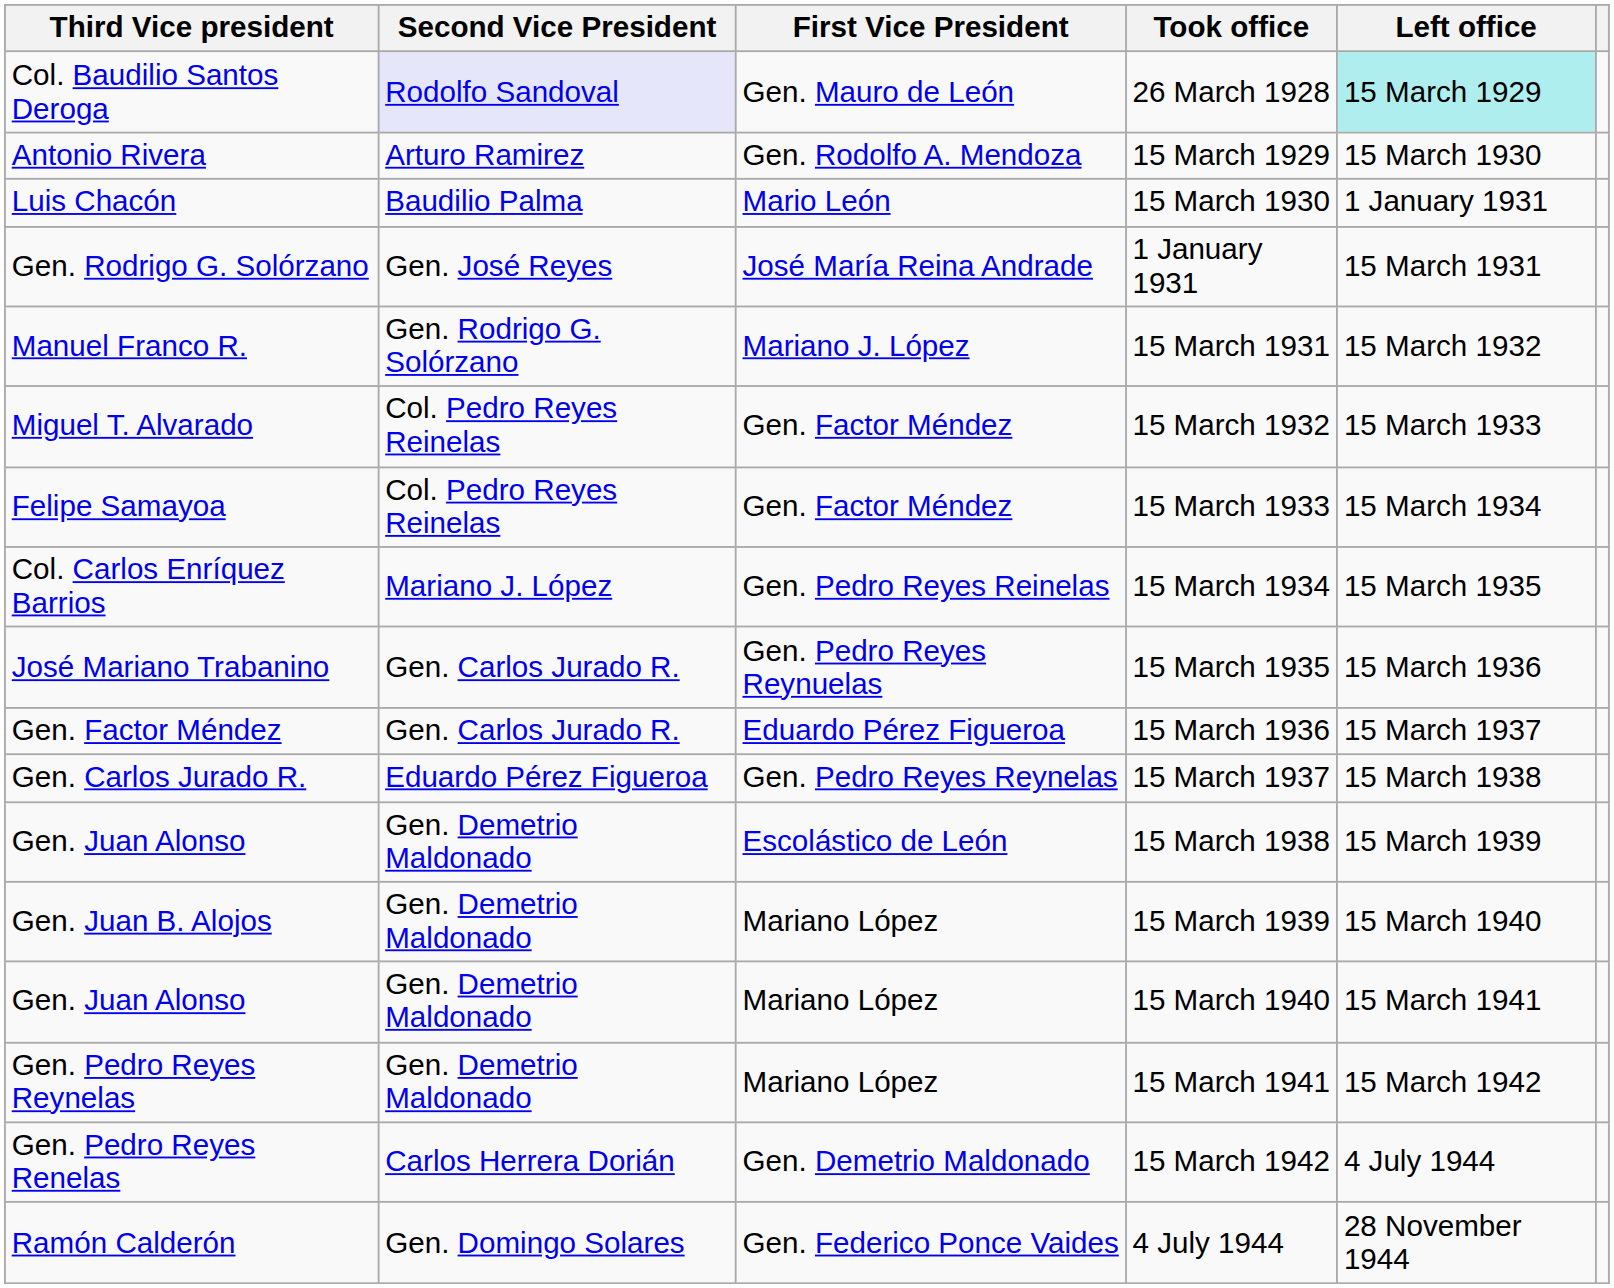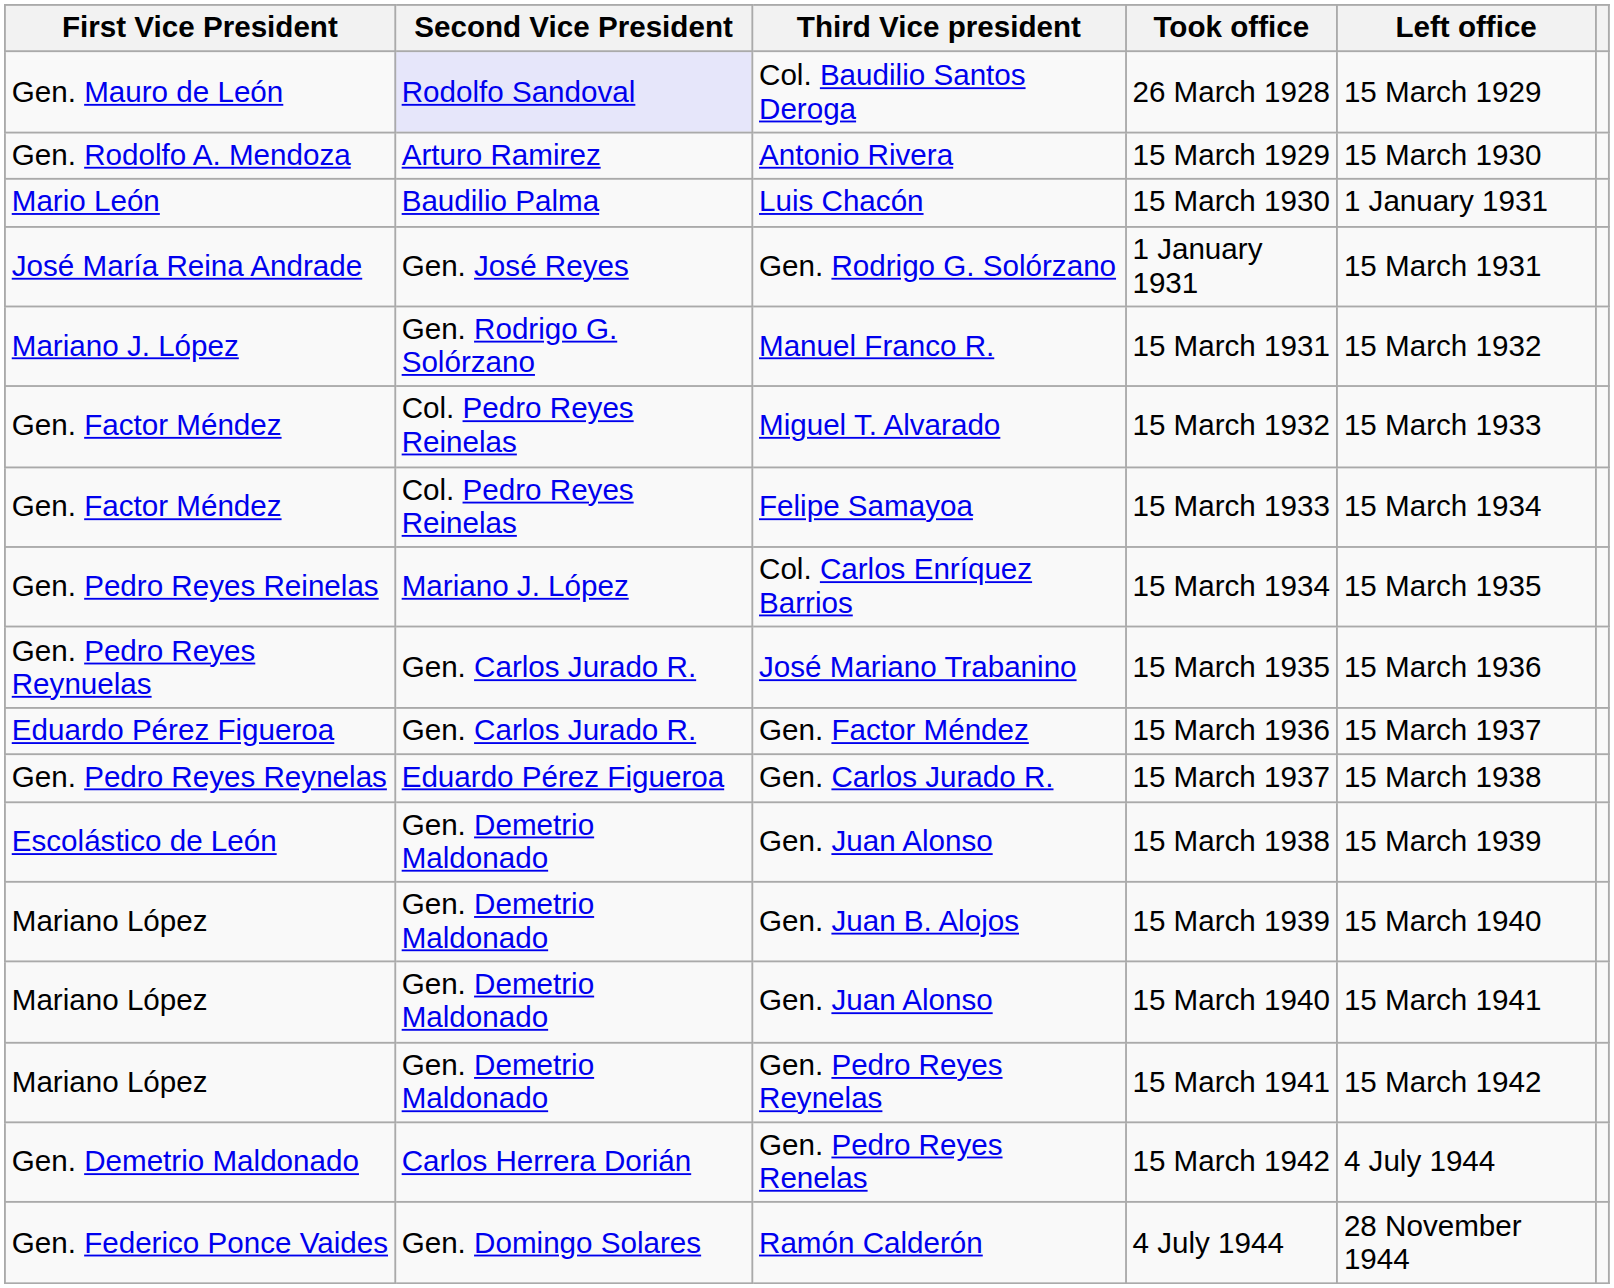 <table class="wikitable">
 <tr>
+<th>First Vice President</th>
+<th>Second Vice President</th>
 <th>Third Vice president</th>
-<th>Second Vice President</th>
-<th>First Vice President</th>
 <th>Took office</th>
 <th>Left office</th>
 <th></th>
 </tr>
 <tr>
+<td>Gen. <a href='#'>Mauro de León</a></td>
+<td style="background: lavender;"><a href='#'>Rodolfo Sandoval</a></td>
 <td>Col. <a href='#'>Baudilio Santos Deroga</a></td>
-<td style="background: lavender;"><a href='#'>Rodolfo Sandoval</a></td>
-<td>Gen. <a href='#'>Mauro de León</a></td>
 <td>26 March 1928</td>
-<td style="background: paleturquoise;">15 March 1929</td>
+<td>15 March 1929</td>
 <td></td>
 </tr>
 <tr>
+<td>Gen. <a href='#'>Rodolfo A. Mendoza</a></td>
+<td><a href='#'>Arturo Ramirez</a></td>
 <td><a href='#'>Antonio Rivera</a></td>
-<td><a href='#'>Arturo Ramirez</a></td>
-<td>Gen. <a href='#'>Rodolfo A. Mendoza</a></td>
 <td>15 March 1929</td>
 <td>15 March 1930</td>
 <td></td>
 </tr>
 <tr>
+<td><a href='#'>Mario León</a></td>
+<td><a href='#'>Baudilio Palma</a></td>
 <td><a href='#'>Luis Chacón</a></td>
-<td><a href='#'>Baudilio Palma</a></td>
-<td><a href='#'>Mario León</a></td>
 <td>15 March 1930</td>
 <td>1 January 1931</td>
 <td></td>
 </tr>
 <tr>
+<td><a href='#'>José María Reina Andrade</a></td>
+<td>Gen. <a href='#'>José Reyes</a></td>
 <td>Gen. <a href='#'>Rodrigo G. Solórzano</a></td>
-<td>Gen. <a href='#'>José Reyes</a></td>
-<td><a href='#'>José María Reina Andrade</a></td>
 <td>1 January 1931</td>
 <td>15 March 1931</td>
 <td></td>
 </tr>
 <tr>
+<td><a href='#'>Mariano J. López</a></td>
+<td>Gen. <a href='#'>Rodrigo G. Solórzano</a></td>
 <td><a href='#'>Manuel Franco R.</a></td>
-<td>Gen. <a href='#'>Rodrigo G. Solórzano</a></td>
-<td><a href='#'>Mariano J. López</a></td>
 <td>15 March 1931</td>
 <td>15 March 1932</td>
 <td></td>
 </tr>
 <tr>
+<td>Gen. <a href='#'>Factor Méndez</a></td>
+<td>Col. <a href='#'>Pedro Reyes Reinelas</a></td>
 <td><a href='#'>Miguel T. Alvarado</a></td>
-<td>Col. <a href='#'>Pedro Reyes Reinelas</a></td>
-<td>Gen. <a href='#'>Factor Méndez</a></td>
 <td>15 March 1932</td>
 <td>15 March 1933</td>
 <td></td>
 </tr>
 <tr>
+<td>Gen. <a href='#'>Factor Méndez</a></td>
+<td>Col. <a href='#'>Pedro Reyes Reinelas</a></td>
 <td><a href='#'>Felipe Samayoa</a></td>
-<td>Col. <a href='#'>Pedro Reyes Reinelas</a></td>
-<td>Gen. <a href='#'>Factor Méndez</a></td>
 <td>15 March 1933</td>
 <td>15 March 1934</td>
 <td></td>
 </tr>
 <tr>
+<td>Gen. <a href='#'>Pedro Reyes Reinelas</a></td>
+<td><a href='#'>Mariano J. López</a></td>
 <td>Col. <a href='#'>Carlos Enríquez Barrios</a></td>
-<td><a href='#'>Mariano J. López</a></td>
-<td>Gen. <a href='#'>Pedro Reyes Reinelas</a></td>
 <td>15 March 1934</td>
 <td>15 March 1935</td>
 <td></td>
 </tr>
 <tr>
+<td>Gen. <a href='#'>Pedro Reyes Reynuelas</a></td>
+<td>Gen. <a href='#'>Carlos Jurado R.</a></td>
 <td><a href='#'>José Mariano Trabanino</a></td>
-<td>Gen. <a href='#'>Carlos Jurado R.</a></td>
-<td>Gen. <a href='#'>Pedro Reyes Reynuelas</a></td>
 <td>15 March 1935</td>
 <td>15 March 1936</td>
 <td></td>
 </tr>
 <tr>
+<td><a href='#'>Eduardo Pérez Figueroa</a></td>
+<td>Gen. <a href='#'>Carlos Jurado R.</a></td>
 <td>Gen. <a href='#'>Factor Méndez</a></td>
-<td>Gen. <a href='#'>Carlos Jurado R.</a></td>
-<td><a href='#'>Eduardo Pérez Figueroa</a></td>
 <td>15 March 1936</td>
 <td>15 March 1937</td>
 <td></td>
 </tr>
 <tr>
+<td>Gen. <a href='#'>Pedro Reyes Reynelas</a></td>
+<td><a href='#'>Eduardo Pérez Figueroa</a></td>
 <td>Gen. <a href='#'>Carlos Jurado R.</a></td>
-<td><a href='#'>Eduardo Pérez Figueroa</a></td>
-<td>Gen. <a href='#'>Pedro Reyes Reynelas</a></td>
 <td>15 March 1937</td>
 <td>15 March 1938</td>
 <td></td>
 </tr>
 <tr>
+<td><a href='#'>Escolástico de León</a></td>
+<td>Gen. <a href='#'>Demetrio Maldonado</a></td>
 <td>Gen. <a href='#'>Juan Alonso</a></td>
-<td>Gen. <a href='#'>Demetrio Maldonado</a></td>
-<td><a href='#'>Escolástico de León</a></td>
 <td>15 March 1938</td>
 <td>15 March 1939</td>
 <td></td>
 </tr>
 <tr>
+<td>Mariano López</td>
+<td>Gen. <a href='#'>Demetrio Maldonado</a></td>
 <td>Gen. <a href='#'>Juan B. Alojos</a></td>
-<td>Gen. <a href='#'>Demetrio Maldonado</a></td>
-<td>Mariano López</td>
 <td>15 March 1939</td>
 <td>15 March 1940</td>
 <td></td>
 </tr>
 <tr>
+<td>Mariano López</td>
+<td>Gen. <a href='#'>Demetrio Maldonado</a></td>
 <td>Gen. <a href='#'>Juan Alonso</a></td>
-<td>Gen. <a href='#'>Demetrio Maldonado</a></td>
-<td>Mariano López</td>
 <td>15 March 1940</td>
 <td>15 March 1941</td>
 <td></td>
 </tr>
 <tr>
+<td>Mariano López</td>
+<td>Gen. <a href='#'>Demetrio Maldonado</a></td>
 <td>Gen. <a href='#'>Pedro Reyes Reynelas</a></td>
-<td>Gen. <a href='#'>Demetrio Maldonado</a></td>
-<td>Mariano López</td>
 <td>15 March 1941</td>
 <td>15 March 1942</td>
 <td></td>
 </tr>
 <tr>
+<td>Gen. <a href='#'>Demetrio Maldonado</a></td>
+<td><a href='#'>Carlos Herrera Dorián</a></td>
 <td>Gen. <a href='#'>Pedro Reyes Renelas</a></td>
-<td><a href='#'>Carlos Herrera Dorián</a></td>
-<td>Gen. <a href='#'>Demetrio Maldonado</a></td>
 <td>15 March 1942</td>
 <td>4 July 1944</td>
 <td></td>
 </tr>
 <tr>
+<td>Gen. <a href='#'>Federico Ponce Vaides</a></td>
+<td>Gen. <a href='#'>Domingo Solares</a></td>
 <td><a href='#'>Ramón Calderón</a></td>
-<td>Gen. <a href='#'>Domingo Solares</a></td>
-<td>Gen. <a href='#'>Federico Ponce Vaides</a></td>
 <td>4 July 1944</td>
 <td>28 November 1944</td>
 <td></td>
 </tr>
 </table>
